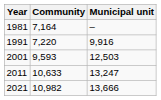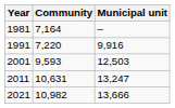 <table class=wikitable>
 <tr>
 <th>Year</th>
 <th>Community</th>
 <th>Municipal unit</th>
 </tr>
 <tr>
 <td>1981</td>
 <td>7,164</td>
 <td>–</td>
 </tr>
 <tr>
 <td>1991</td>
 <td>7,220</td>
 <td>9,916</td>
 </tr>
 <tr>
 <td>2001</td>
 <td>9,593</td>
 <td>12,503</td>
 </tr>
 <tr>
 <td>2011</td>
-<td>10,633</td>
+<td>10,631</td>
 <td>13,247</td>
 </tr>
 <tr>
 <td>2021</td>
 <td>10,982</td>
 <td>13,666</td>
 </tr>
 </table>
